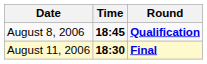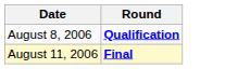 <table class="wikitable">
 <tr>
 <th>Date</th>
-<th>Time</th>
 <th>Round</th>
 </tr>
 <tr>
 <td>August 8, 2006</td>
-<td><strong>18:45</strong></td>
 <td><strong><a href='#'>Qualification</a></strong></td>
 </tr>
 <tr style=background:lemonchiffon>
 <td>August 11, 2006</td>
-<td><strong>18:30</strong></td>
 <td><strong><a href='#'>Final</a></strong></td>
 </tr>
 </table>
